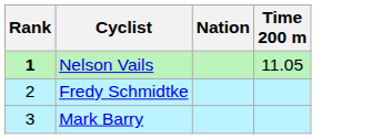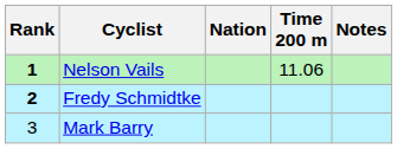 <table class="wikitable sortable" style="text-align:center">
 <tr>
 <th>Rank</th>
 <th>Cyclist</th>
 <th>Nation</th>
 <th>Time<br>200 m</th>
+<th>Notes</th>
 </tr>
 <tr bgcolor=bbf3bb>
 <td><strong>1</strong></td>
 <td align=left><a href='#'>Nelson Vails</a></td>
 <td align=left></td>
-<td>11.05</td>
+<td>11.06</td>
+<td></td>
 </tr>
 <tr bgcolor=bbf3ff>
-<td>2</td>
+<td><strong>2</strong></td>
 <td align=left><a href='#'>Fredy Schmidtke</a></td>
 <td align=left></td>
+<td></td>
 <td></td>
 </tr>
 <tr bgcolor=bbf3ff>
 <td>3</td>
 <td align=left><a href='#'>Mark Barry</a></td>
 <td align=left></td>
 <td></td>
+<td></td>
 </tr>
 </table>
